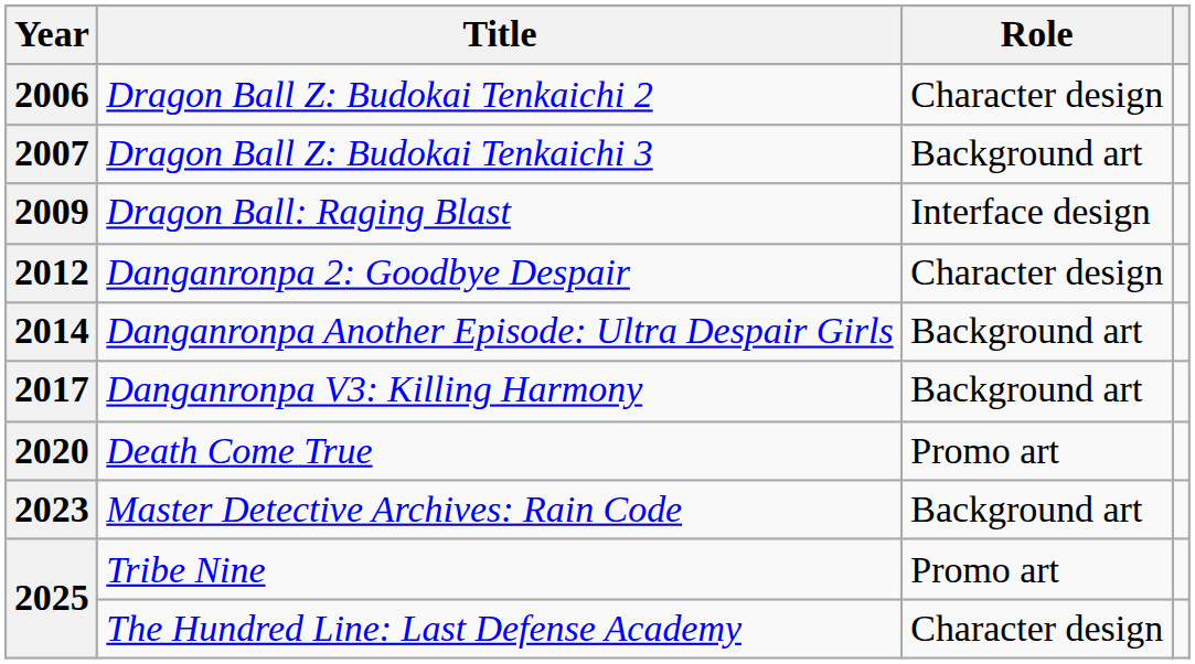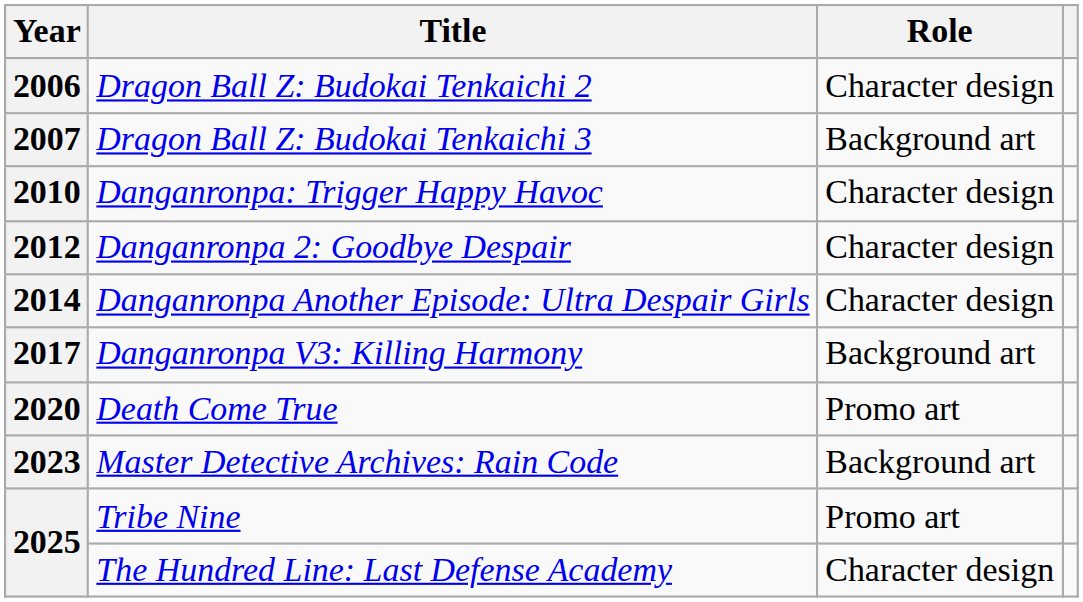 <table class="wikitable sortable">
 <tr>
 <th>Year</th>
 <th>Title</th>
 <th>Role</th>
 <th class="unsortable"></th>
 </tr>
 <tr>
 <th>2006</th>
 <td><em><a href='#'>Dragon Ball Z: Budokai Tenkaichi 2</a></em></td>
 <td>Character design</td>
 <td></td>
 </tr>
 <tr>
 <th>2007</th>
 <td><em><a href='#'>Dragon Ball Z: Budokai Tenkaichi 3</a></em></td>
 <td>Background art</td>
 <td></td>
 </tr>
 <tr>
-<th>2009</th>
-<td><em><a href='#'>Dragon Ball: Raging Blast</a></em></td>
-<td>Interface design</td>
+<th>2010</th>
+<td><em><a href='#'>Danganronpa: Trigger Happy Havoc</a></em></td>
+<td>Character design</td>
 <td></td>
 </tr>
 <tr>
 <th>2012</th>
 <td><em><a href='#'>Danganronpa 2: Goodbye Despair</a></em></td>
 <td>Character design</td>
 <td></td>
 </tr>
 <tr>
 <th>2014</th>
 <td><em><a href='#'>Danganronpa Another Episode: Ultra Despair Girls</a></em></td>
-<td>Background art</td>
+<td>Character design</td>
 <td></td>
 </tr>
 <tr>
 <th>2017</th>
 <td><em><a href='#'>Danganronpa V3: Killing Harmony</a></em></td>
 <td>Background art</td>
 <td></td>
 </tr>
 <tr>
 <th>2020</th>
 <td><em><a href='#'>Death Come True</a></em></td>
 <td>Promo art</td>
 <td></td>
 </tr>
 <tr>
 <th>2023</th>
 <td><em><a href='#'>Master Detective Archives: Rain Code</a></em></td>
 <td>Background art</td>
 <td></td>
 </tr>
 <tr>
 <th rowspan="2">2025</th>
 <td><em><a href='#'>Tribe Nine</a></em></td>
 <td>Promo art</td>
 <td></td>
 </tr>
 <tr>
 <td><em><a href='#'>The Hundred Line: Last Defense Academy</a></em></td>
 <td>Character design</td>
 <td></td>
 </tr>
 </table>
